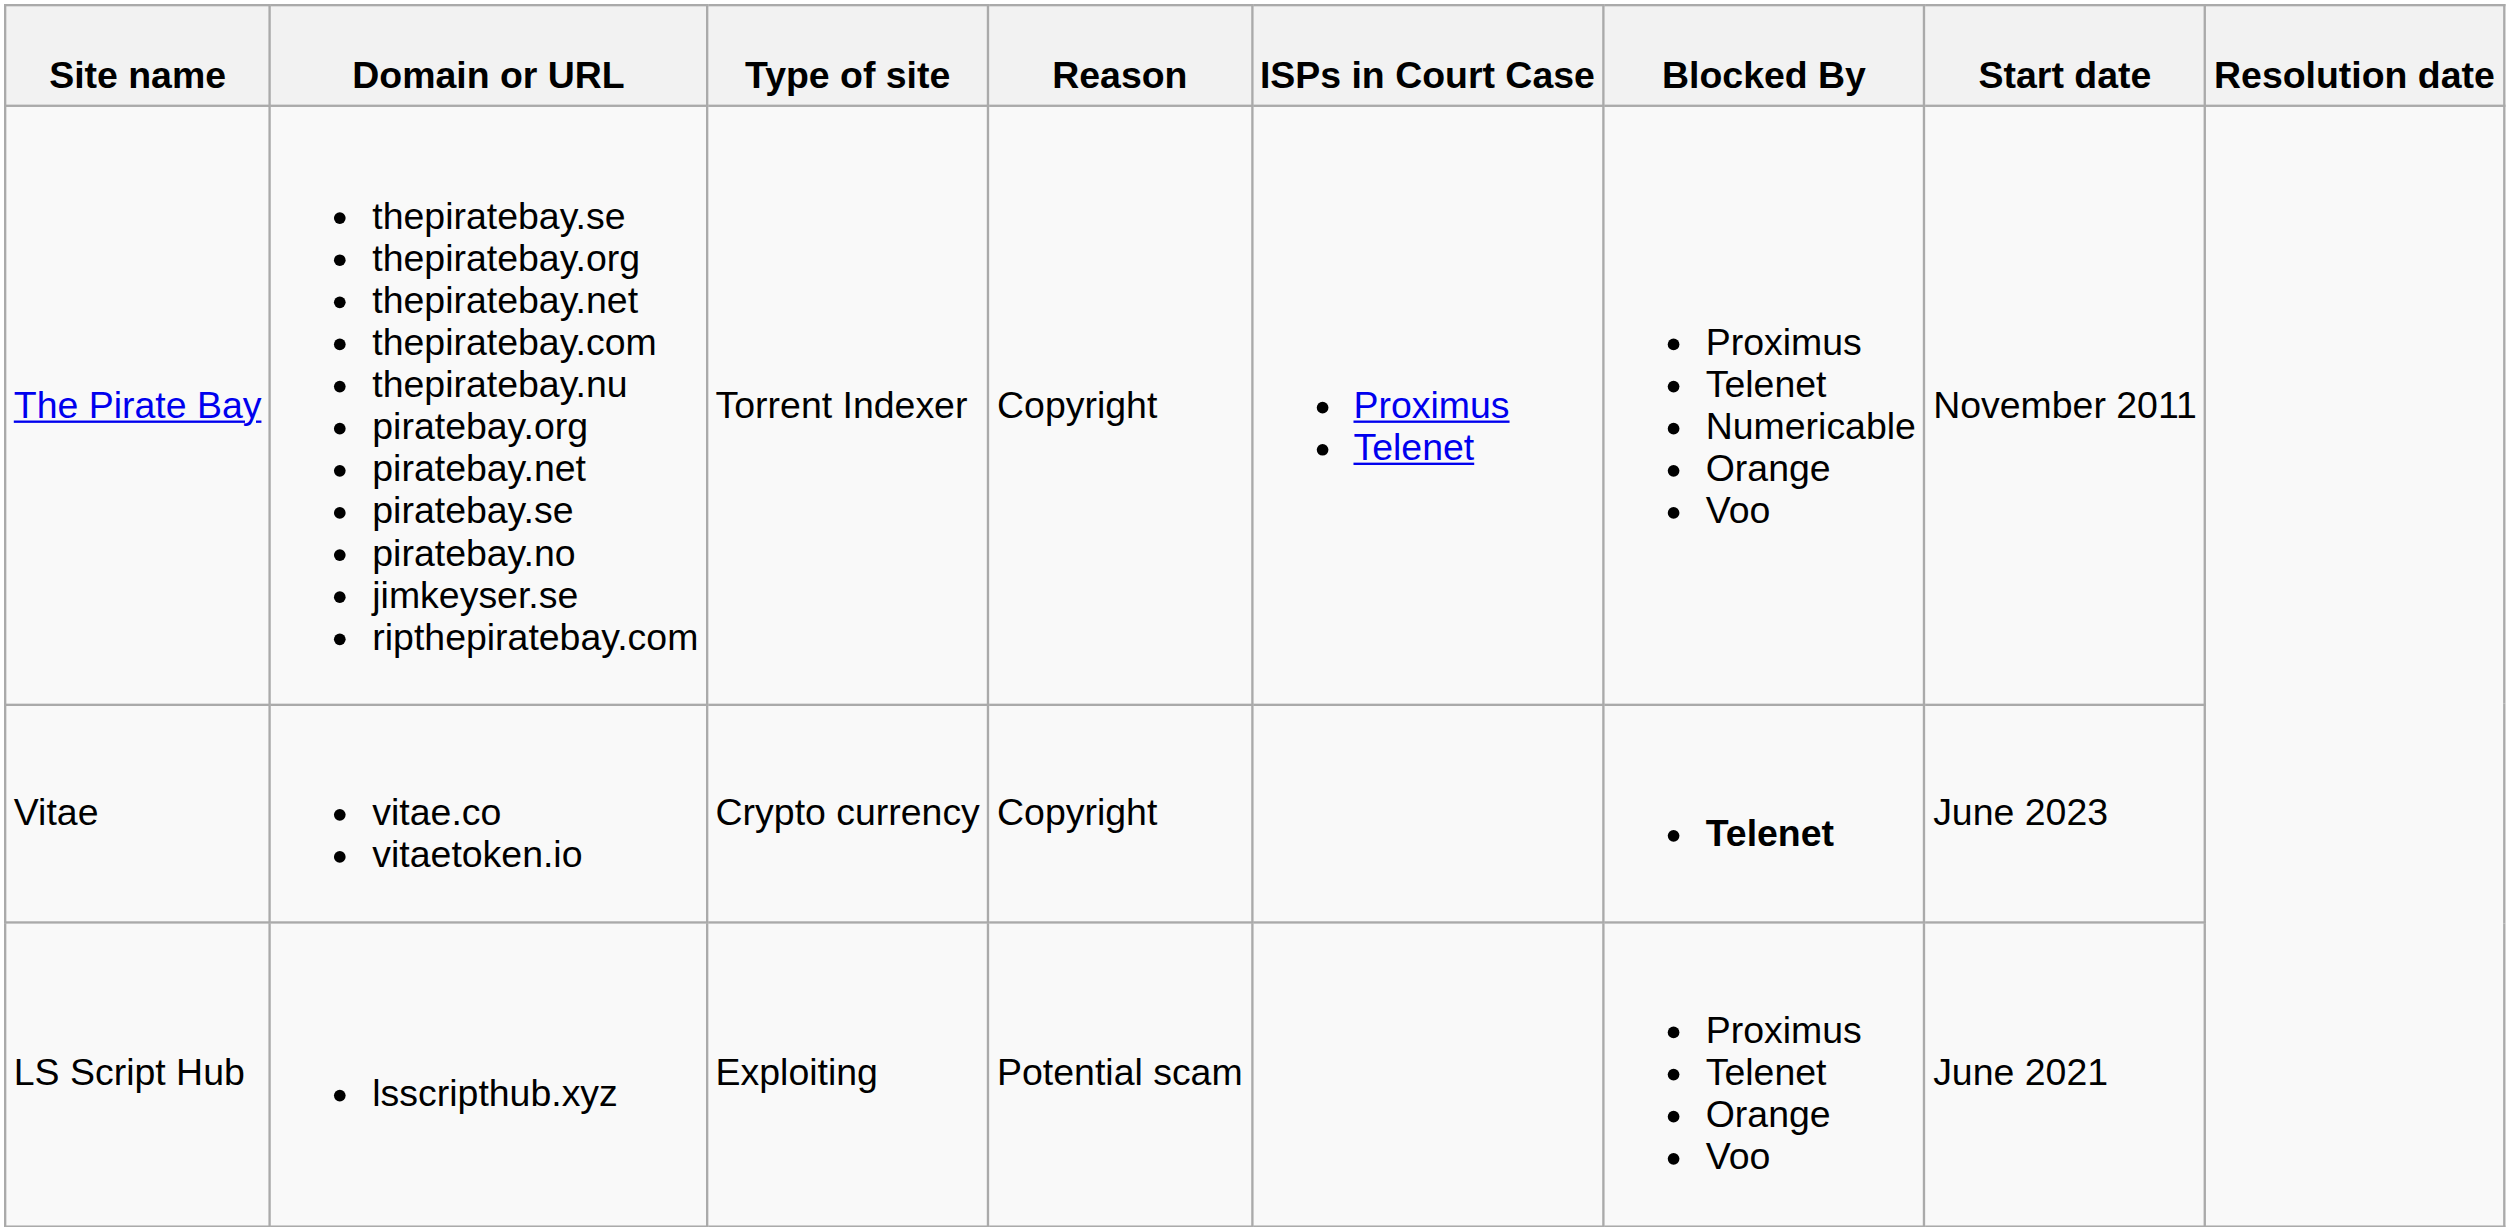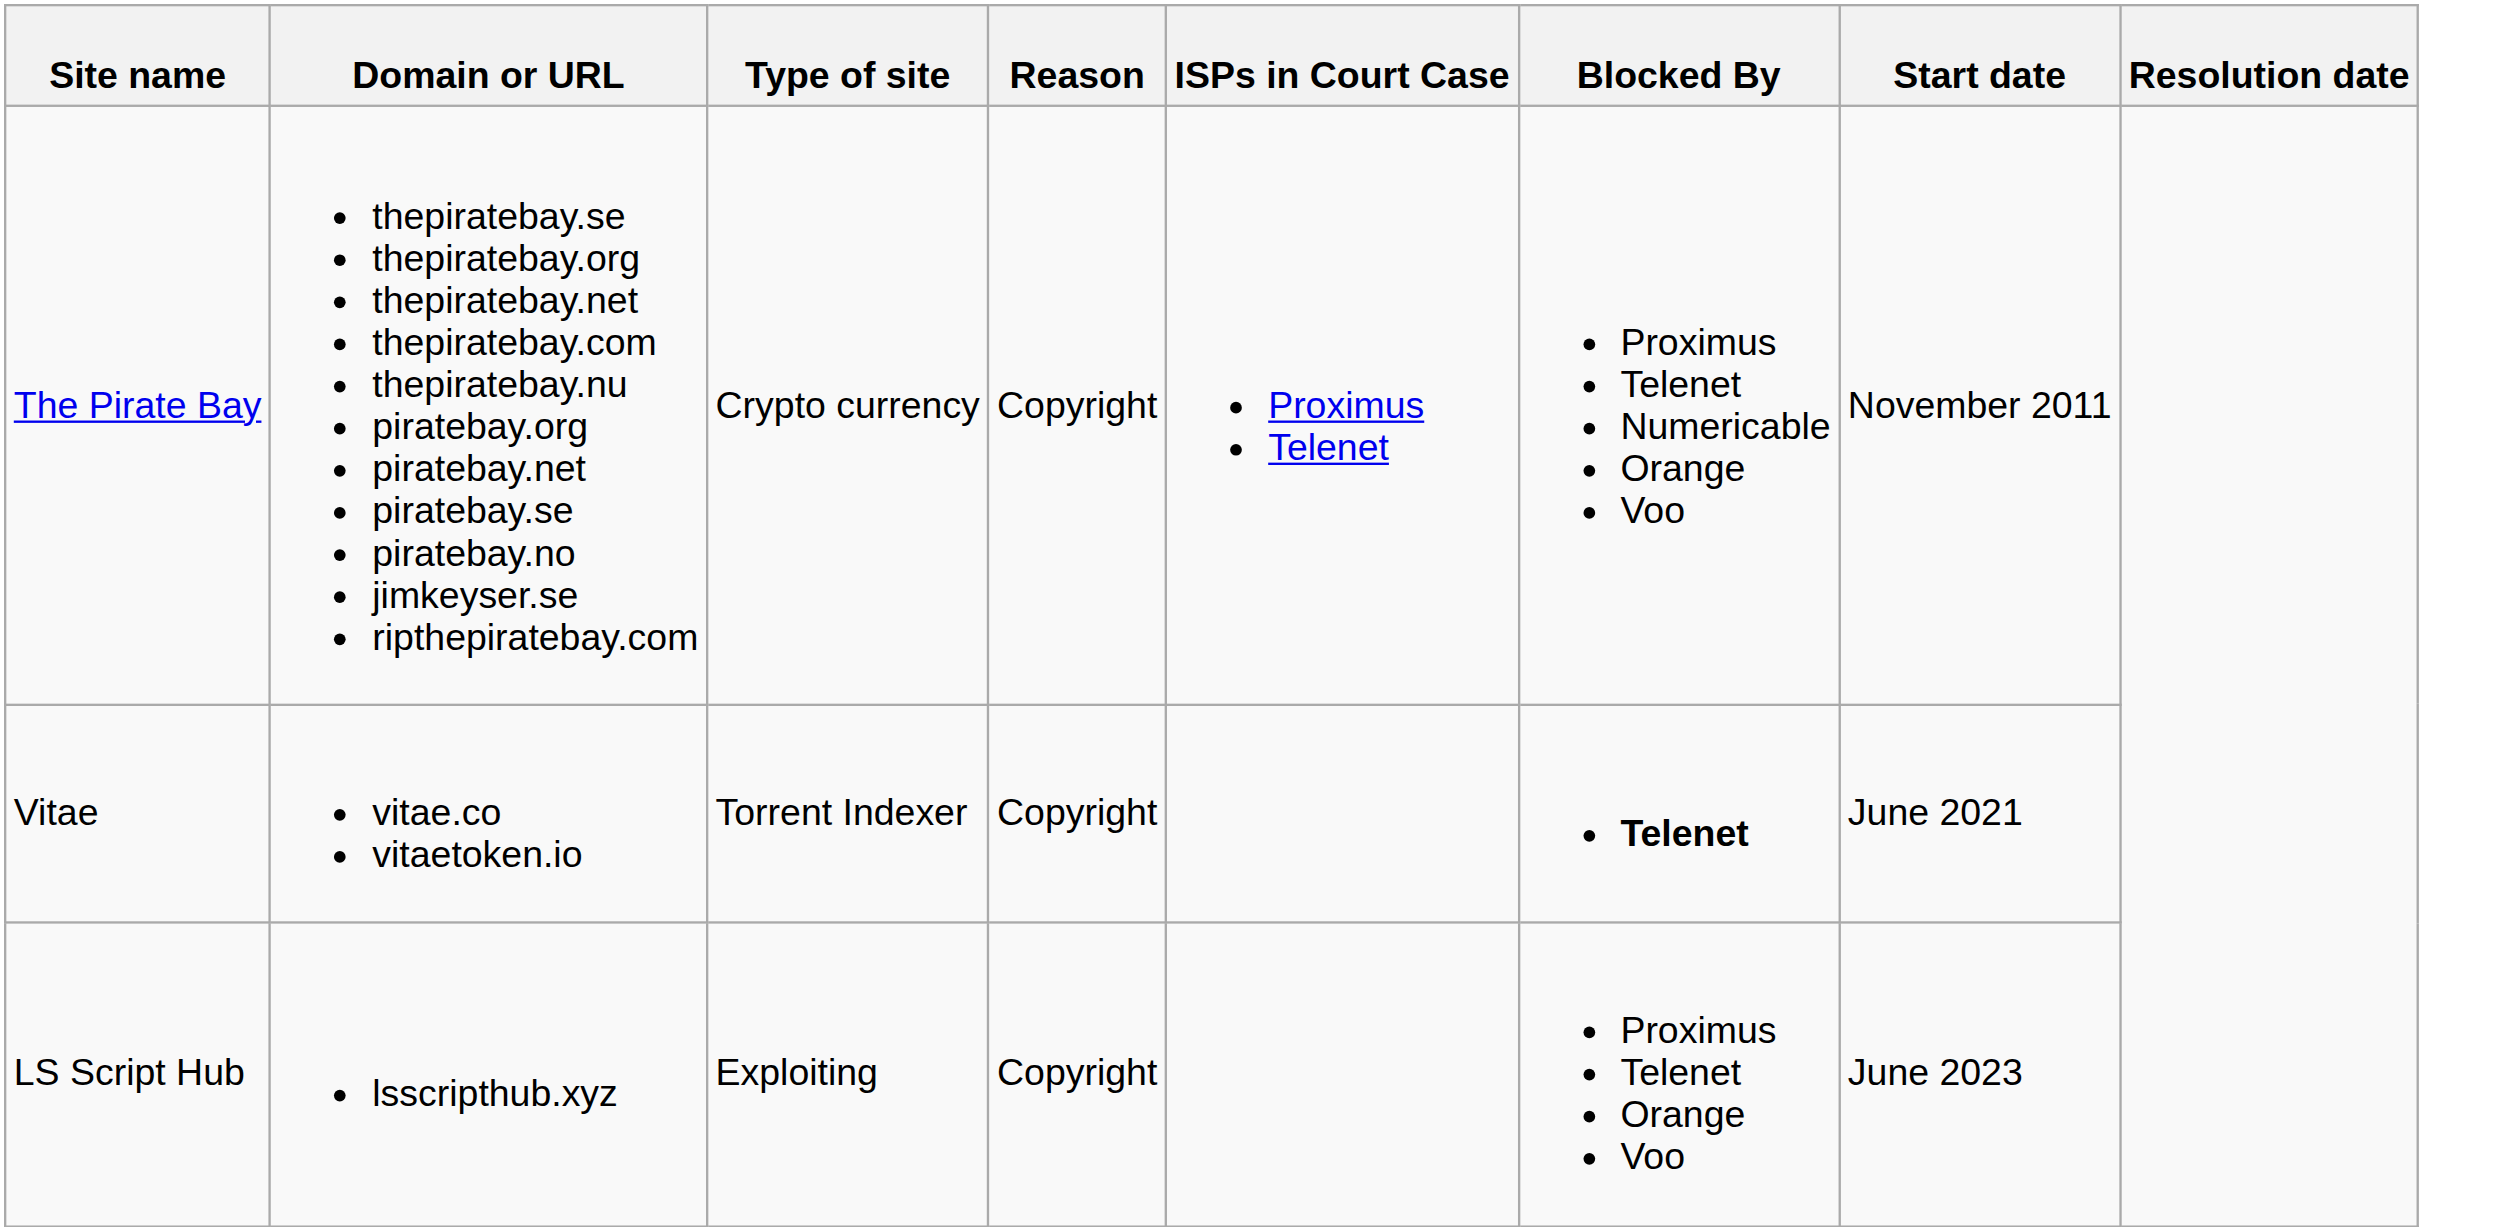 <table class="wikitable sortable">
 <tr>
 <th><br>Site name</th>
 <th><br>Domain or URL</th>
 <th><br>Type of site</th>
 <th><br>Reason</th>
 <th><br>ISPs in Court Case</th>
 <th><br>Blocked By</th>
 <th><br>Start date</th>
 <th><br>Resolution date</th>
 </tr>
 <tr>
 <td><a href='#'>The Pirate Bay</a></td>
 <td><br><ul><li>thepiratebay.se</li><li>thepiratebay.org</li><li>thepiratebay.net</li><li>thepiratebay.com</li><li>thepiratebay.nu</li><li>piratebay.org</li><li>piratebay.net</li><li>piratebay.se</li><li>piratebay.no</li><li>jimkeyser.se</li><li>ripthepiratebay.com</li></ul></td>
-<td>Torrent Indexer</td>
+<td>Crypto currency</td>
 <td>Copyright</td>
 <td><br><ul><li><a href='#'>Proximus</a></li><li><a href='#'>Telenet</a></li></ul></td>
 <td><br><ul><li>Proximus</li><li>Telenet</li><li>Numericable</li><li>Orange</li><li>Voo</li></ul></td>
 <td data-sort-value="2011-11-01">November 2011</td>
 </tr>
 <tr>
 <td>Vitae</td>
 <td><br><ul><li>vitae.co</li><li>vitaetoken.io</li></ul></td>
-<td>Crypto currency</td>
+<td>Torrent Indexer</td>
 <td>Copyright</td>
 <td></td>
 <td><strong><br><ul><li>Telenet</li></ul></strong></td>
-<td>June 2023</td>
+<td>June 2021</td>
 </tr>
 <tr>
 <td>LS Script Hub</td>
 <td><br><ul><li>lsscripthub.xyz</li></ul></td>
 <td>Exploiting</td>
-<td>Potential scam</td>
+<td>Copyright</td>
 <td></td>
 <td><br><ul><li>Proximus</li><li>Telenet</li><li>Orange</li><li>Voo</li></ul></td>
-<td>June 2021</td>
+<td>June 2023</td>
 </tr>
 </table>
